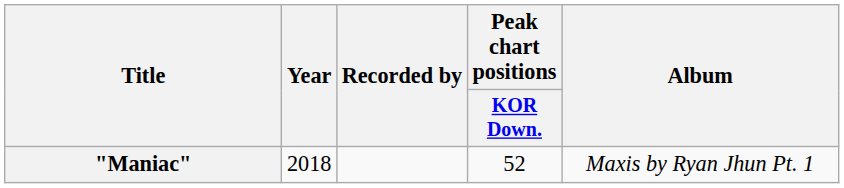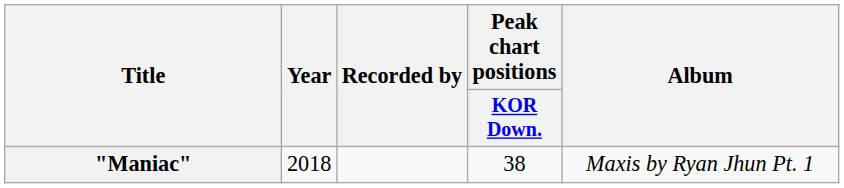 <table class="wikitable plainrowheaders" style="text-align:center;">
 <tr>
 <th rowspan="2" style="width:12em;">Title</th>
 <th rowspan="2" style="width:1em;">Year</th>
 <th rowspan="2">Recorded by</th>
 <th scope="col">Peak chart positions</th>
 <th rowspan="2" style="width:12em;">Album</th>
 </tr>
 <tr>
 <th scope="col" style="width:3em;font-size:90%;"><a href='#'>KOR<br>Down.</a><br></th>
 </tr>
 <tr>
 <th scope="row">"Maniac"<br></th>
 <td>2018</td>
 <td style="text-align:left"></td>
-<td>52</td>
+<td>38</td>
 <td><em>Maxis by Ryan Jhun Pt. 1</em></td>
 </tr>
 </table>
